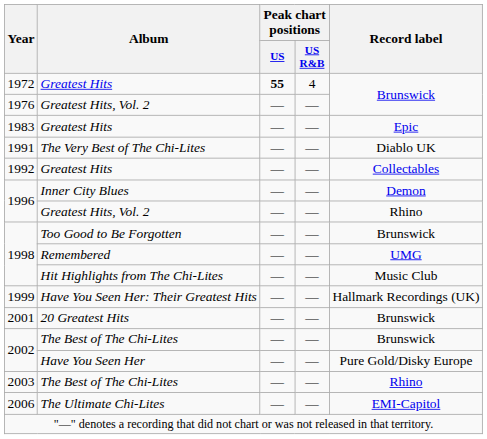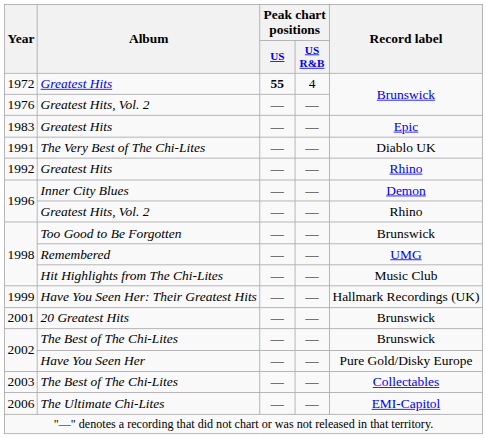 <table class="wikitable" style="text-align:center;">
 <tr>
 <th rowspan="2">Year</th>
 <th rowspan="2">Album</th>
 <th colspan="2">Peak chart positions</th>
 <th rowspan="2">Record label</th>
 </tr>
 <tr style="font-size:smaller;">
 <th width="35"><a href='#'>US</a><br></th>
 <th width="35"><a href='#'>US<br>R&B</a><br></th>
 </tr>
 <tr>
 <td rowspan="1">1972</td>
 <td align="left"><em><a href='#'>Greatest Hits</a></em></td>
 <td><strong>55</strong></td>
 <td>4</td>
 <td rowspan="2"><a href='#'>Brunswick</a></td>
 </tr>
 <tr>
 <td rowspan="1">1976</td>
 <td align="left"><em>Greatest Hits, Vol. 2</em></td>
 <td>—</td>
 <td>—</td>
 </tr>
 <tr>
 <td rowspan="1">1983</td>
 <td align="left"><em>Greatest Hits</em></td>
 <td>—</td>
 <td>—</td>
 <td rowspan="1"><a href='#'>Epic</a></td>
 </tr>
 <tr>
 <td rowspan="1">1991</td>
 <td align="left"><em>The Very Best of The Chi-Lites</em></td>
 <td>—</td>
 <td>—</td>
 <td rowspan="1">Diablo UK</td>
 </tr>
 <tr>
 <td rowspan="1">1992</td>
 <td align="left"><em>Greatest Hits</em></td>
 <td>—</td>
 <td>—</td>
-<td rowspan="1"><a href='#'>Collectables</a></td>
+<td rowspan="1"><a href='#'>Rhino</a></td>
 </tr>
 <tr>
 <td rowspan="2">1996</td>
 <td align="left"><em>Inner City Blues</em></td>
 <td>—</td>
 <td>—</td>
 <td rowspan="1"><a href='#'>Demon</a></td>
 </tr>
 <tr>
 <td align="left"><em>Greatest Hits, Vol. 2</em></td>
 <td>—</td>
 <td>—</td>
 <td rowspan="1">Rhino</td>
 </tr>
 <tr>
 <td rowspan="3">1998</td>
 <td align="left"><em>Too Good to Be Forgotten</em></td>
 <td>—</td>
 <td>—</td>
 <td rowspan="1">Brunswick</td>
 </tr>
 <tr>
 <td align="left"><em>Remembered</em></td>
 <td>—</td>
 <td>—</td>
 <td rowspan="1"><a href='#'>UMG</a></td>
 </tr>
 <tr>
 <td align="left"><em>Hit Highlights from The Chi-Lites</em></td>
 <td>—</td>
 <td>—</td>
 <td rowspan="1">Music Club</td>
 </tr>
 <tr>
 <td rowspan="1">1999</td>
 <td align="left"><em>Have You Seen Her: Their Greatest Hits</em></td>
 <td>—</td>
 <td>—</td>
 <td rowspan="1">Hallmark Recordings (UK)</td>
 </tr>
 <tr>
 <td rowspan="1">2001</td>
 <td align="left"><em>20 Greatest Hits</em></td>
 <td>—</td>
 <td>—</td>
 <td rowspan="1">Brunswick</td>
 </tr>
 <tr>
 <td rowspan="2">2002</td>
 <td align="left"><em>The Best of The Chi-Lites</em></td>
 <td>—</td>
 <td>—</td>
 <td rowspan="1">Brunswick</td>
 </tr>
 <tr>
 <td align="left"><em>Have You Seen Her</em></td>
 <td>—</td>
 <td>—</td>
 <td rowspan="1">Pure Gold/Disky Europe</td>
 </tr>
 <tr>
 <td rowspan="1">2003</td>
 <td align="left"><em>The Best of The Chi-Lites</em></td>
 <td>—</td>
 <td>—</td>
-<td rowspan="1"><a href='#'>Rhino</a></td>
+<td rowspan="1"><a href='#'>Collectables</a></td>
 </tr>
 <tr>
 <td rowspan="1">2006</td>
 <td align="left"><em>The Ultimate Chi-Lites</em></td>
 <td>—</td>
 <td>—</td>
 <td rowspan="1"><a href='#'>EMI-Capitol</a></td>
 </tr>
 <tr>
 <td colspan="15" style="font-size:90%">"—" denotes a recording that did not chart or was not released in that territory.</td>
 </tr>
 </table>
